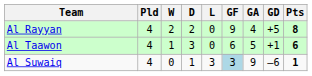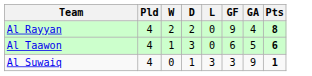 <table class="wikitable" style="text-align:center;">
 <tr>
 <th width=165>Team</th>
 <th width=20>Pld</th>
 <th width=20>W</th>
 <th width=20>D</th>
 <th width=20>L</th>
 <th width=20>GF</th>
 <th width=20>GA</th>
-<th width=20>GD</th>
 <th width=20>Pts</th>
 </tr>
 <tr bgcolor=ccffcc>
 <td style="text-align:left;"> <a href='#'>Al Rayyan</a></td>
 <td>4</td>
 <td>2</td>
 <td>2</td>
 <td>0</td>
 <td>9</td>
 <td>4</td>
-<td>+5</td>
 <td><strong>8</strong></td>
 </tr>
 <tr bgcolor=ccffcc>
 <td style="text-align:left;"> <a href='#'>Al Taawon</a></td>
 <td>4</td>
 <td>1</td>
 <td>3</td>
 <td>0</td>
 <td>6</td>
 <td>5</td>
-<td>+1</td>
 <td><strong>6</strong></td>
 </tr>
 <tr>
 <td style="text-align:left;"> <a href='#'>Al Suwaiq</a></td>
 <td>4</td>
 <td>0</td>
 <td>1</td>
 <td>3</td>
-<td style="background: lightblue;">3</td>
+<td>3</td>
 <td>9</td>
-<td>–6</td>
 <td><strong>1</strong></td>
 </tr>
 </table>
